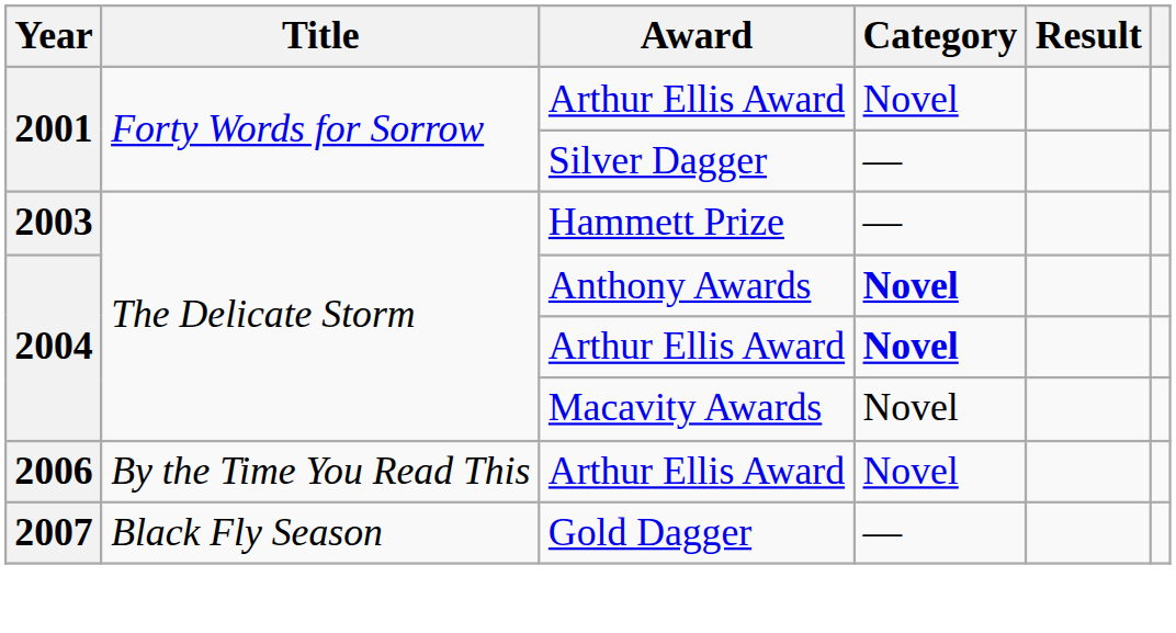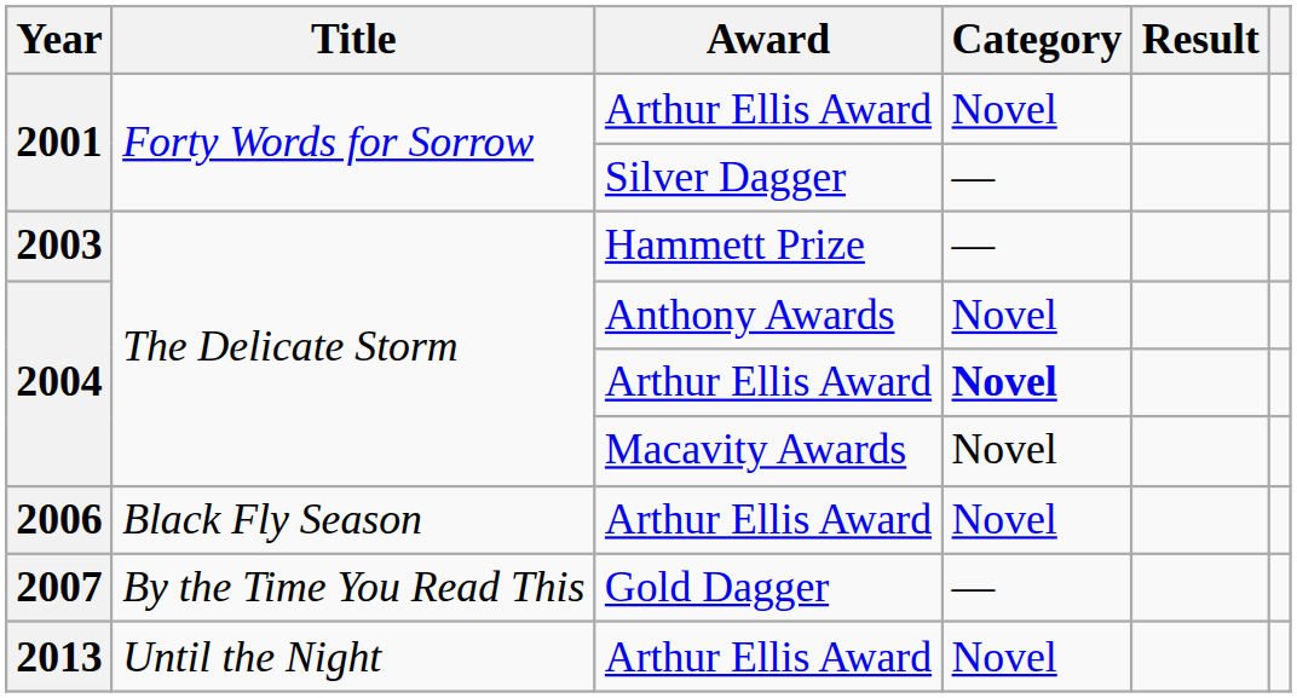 <table class="wikitable sortable">
 <tr>
 <th>Year</th>
 <th>Title</th>
 <th>Award</th>
 <th>Category</th>
 <th>Result</th>
 <th></th>
 </tr>
 <tr>
 <th rowspan="2">2001</th>
 <td rowspan="2"><em><a href='#'>Forty Words for Sorrow</a></em></td>
 <td><a href='#'>Arthur Ellis Award</a></td>
 <td><a href='#'>Novel</a></td>
 <td></td>
 <td></td>
 </tr>
 <tr>
 <td><a href='#'>Silver Dagger</a></td>
 <td>—</td>
 <td></td>
 <td></td>
 </tr>
 <tr>
 <th>2003</th>
 <td rowspan="4"><em>The Delicate Storm</em></td>
 <td><a href='#'>Hammett Prize</a></td>
 <td>—</td>
 <td></td>
 <td></td>
 </tr>
 <tr>
 <th rowspan="3">2004</th>
 <td><a href='#'>Anthony Awards</a></td>
-<td><strong><a href='#'>Novel</a></strong></td>
+<td><a href='#'>Novel</a></td>
 <td></td>
 <td></td>
 </tr>
 <tr>
 <td><a href='#'>Arthur Ellis Award</a></td>
 <td><strong><a href='#'>Novel</a></strong></td>
 <td></td>
 <td></td>
 </tr>
 <tr>
 <td><a href='#'>Macavity Awards</a></td>
 <td>Novel</td>
 <td></td>
 <td></td>
 </tr>
 <tr>
 <th>2006</th>
-<td><em>By the Time You Read This</em></td>
+<td><em>Black Fly Season</em></td>
 <td><a href='#'>Arthur Ellis Award</a></td>
 <td><a href='#'>Novel</a></td>
 <td></td>
 <td></td>
 </tr>
 <tr>
 <th>2007</th>
-<td><em>Black Fly Season</em></td>
+<td><em>By the Time You Read This</em></td>
 <td><a href='#'>Gold Dagger</a></td>
 <td>—</td>
 <td></td>
 <td></td>
 </tr>
+<tr>
+<th>2013</th>
+<td><em>Until the Night</em></td>
+<td><a href='#'>Arthur Ellis Award</a></td>
+<td><a href='#'>Novel</a></td>
+<td></td>
+<td></td>
+</tr>
 </table>
